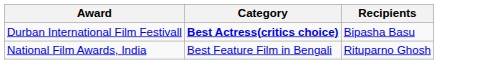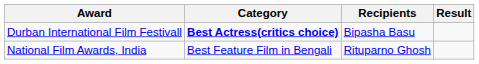 <table class="wikitable sortable">
 <tr>
 <th>Award</th>
 <th>Category</th>
 <th>Recipients</th>
+<th>Result</th>
 </tr>
 <tr>
 <td><a href='#'>Durban International Film Festivall</a></td>
 <td><strong><a href='#'>Best Actress(critics choice)</a></strong></td>
 <td><a href='#'>Bipasha Basu</a></td>
+<td></td>
 </tr>
 <tr>
 <td><a href='#'>National Film Awards, India</a></td>
 <td><a href='#'>Best Feature Film in Bengali</a></td>
 <td><a href='#'>Rituparno Ghosh</a></td>
+<td></td>
 </tr>
 </table>
